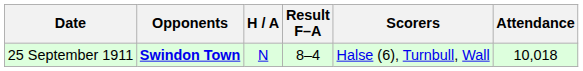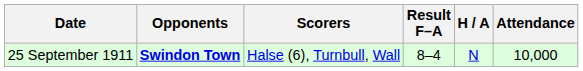 <table class="wikitable" style="text-align:center">
 <tr>
 <th>Date</th>
 <th>Opponents</th>
+<th>Scorers</th>
+<th>Result<br>F–A</th>
 <th>H / A</th>
-<th>Result<br>F–A</th>
-<th>Scorers</th>
 <th>Attendance</th>
 </tr>
 <tr bgcolor="#ddffdd">
 <td>25 September 1911</td>
 <td><strong><a href='#'>Swindon Town</a></strong></td>
+<td><a href='#'>Halse</a> (6), <a href='#'>Turnbull</a>, <a href='#'>Wall</a></td>
+<td>8–4</td>
 <td><a href='#'>N</a></td>
-<td>8–4</td>
-<td><a href='#'>Halse</a> (6), <a href='#'>Turnbull</a>, <a href='#'>Wall</a></td>
-<td>10,018</td>
+<td>10,000</td>
 </tr>
 </table>
